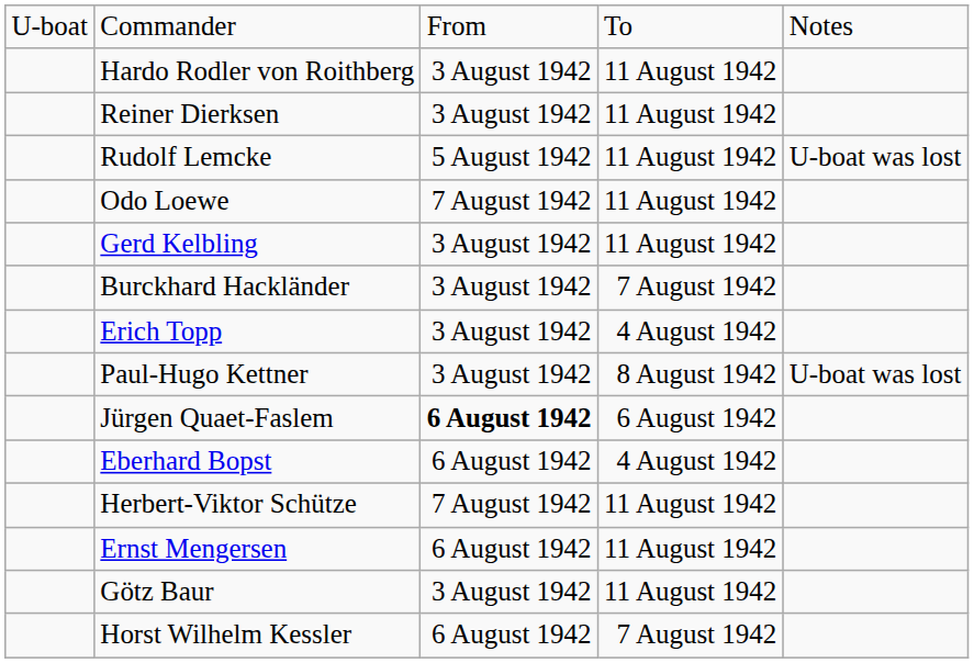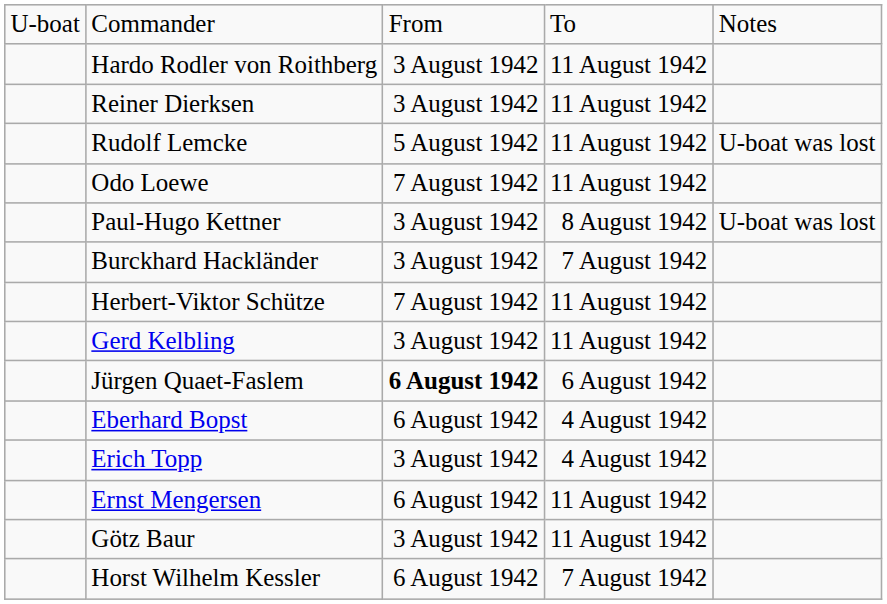 <table class="wikitable">
 <tr>
 <td>U-boat</td>
 <td>Commander</td>
 <td>From</td>
 <td>To</td>
 <td>Notes</td>
 </tr>
 <tr>
 <td align="center"></td>
 <td align="left">Hardo Rodler von Roithberg</td>
 <td align="right">3 August 1942</td>
 <td align="right">11 August 1942</td>
 <td align="left"></td>
 </tr>
 <tr>
 <td align="center"></td>
 <td align="left">Reiner Dierksen</td>
 <td align="right">3 August 1942</td>
 <td align="right">11 August 1942</td>
 <td align="left"></td>
 </tr>
 <tr>
 <td align="center"></td>
 <td align="left">Rudolf Lemcke</td>
 <td align="right">5 August 1942</td>
 <td align="right">11 August 1942</td>
 <td align="left">U-boat was lost</td>
 </tr>
 <tr>
 <td align="center"></td>
 <td align="left">Odo Loewe</td>
 <td align="right">7 August 1942</td>
 <td align="right">11 August 1942</td>
 <td align="left"></td>
 </tr>
 <tr>
 <td align="center"></td>
-<td align="left"><a href='#'>Gerd Kelbling</a></td>
+<td align="left">Paul-Hugo Kettner</td>
 <td align="right">3 August 1942</td>
-<td align="right">11 August 1942</td>
-<td align="left"></td>
+<td align="right">8 August 1942</td>
+<td align="left">U-boat was lost</td>
 </tr>
 <tr>
 <td align="center"></td>
 <td align="left">Burckhard Hackländer</td>
 <td align="right">3 August 1942</td>
 <td align="right">7 August 1942</td>
 <td align="left"></td>
 </tr>
 <tr>
 <td align="center"></td>
-<td align="left"><a href='#'>Erich Topp</a></td>
-<td align="right">3 August 1942</td>
-<td align="right">4 August 1942</td>
+<td align="left">Herbert-Viktor Schütze</td>
+<td align="right">7 August 1942</td>
+<td align="right">11 August 1942</td>
 <td align="left"></td>
 </tr>
 <tr>
 <td align="center"></td>
-<td align="left">Paul-Hugo Kettner</td>
+<td align="left"><a href='#'>Gerd Kelbling</a></td>
 <td align="right">3 August 1942</td>
-<td align="right">8 August 1942</td>
-<td align="left">U-boat was lost</td>
+<td align="right">11 August 1942</td>
+<td align="left"></td>
 </tr>
 <tr>
 <td align="center"></td>
 <td align="left">Jürgen Quaet-Faslem</td>
 <td align="right"><strong>6 August 1942</strong></td>
 <td align="right">6 August 1942</td>
 <td align="left"></td>
 </tr>
 <tr>
 <td align="center"></td>
 <td align="left"><a href='#'>Eberhard Bopst</a></td>
 <td align="right">6 August 1942</td>
 <td align="right">4 August 1942</td>
 <td align="left"></td>
 </tr>
 <tr>
 <td align="center"></td>
-<td align="left">Herbert-Viktor Schütze</td>
-<td align="right">7 August 1942</td>
-<td align="right">11 August 1942</td>
+<td align="left"><a href='#'>Erich Topp</a></td>
+<td align="right">3 August 1942</td>
+<td align="right">4 August 1942</td>
 <td align="left"></td>
 </tr>
 <tr>
 <td align="center"></td>
 <td align="left"><a href='#'>Ernst Mengersen</a></td>
 <td align="right">6 August 1942</td>
 <td align="right">11 August 1942</td>
 <td align="left"></td>
 </tr>
 <tr>
 <td align="center"></td>
 <td align="left">Götz Baur</td>
 <td align="right">3 August 1942</td>
 <td align="right">11 August 1942</td>
 <td align="left"></td>
 </tr>
 <tr>
 <td align="center"></td>
 <td align="left">Horst Wilhelm Kessler</td>
 <td align="right">6 August 1942</td>
 <td align="right">7 August 1942</td>
 <td align="left"></td>
 </tr>
 </table>
